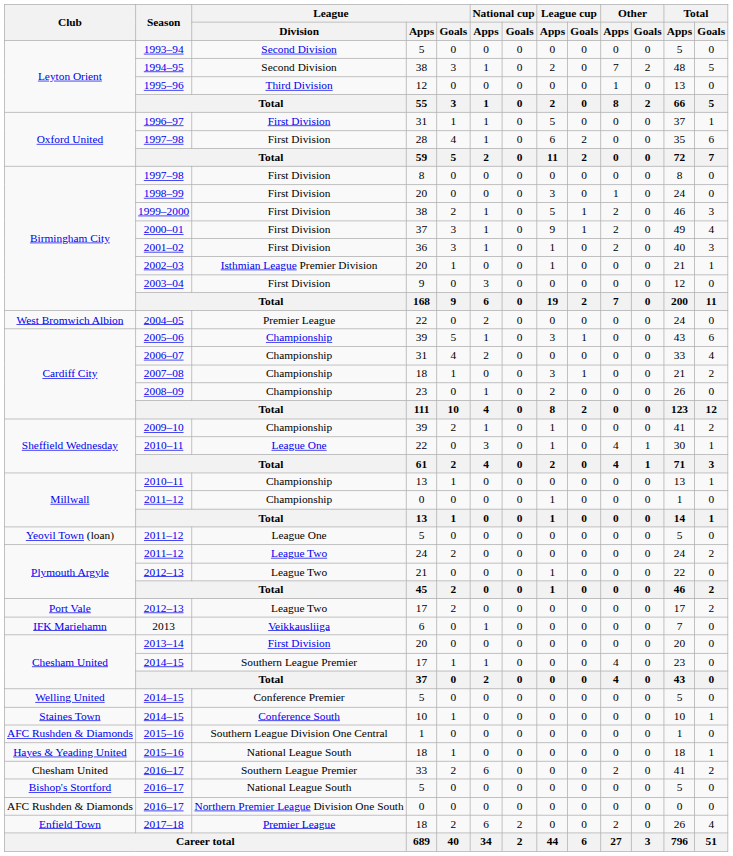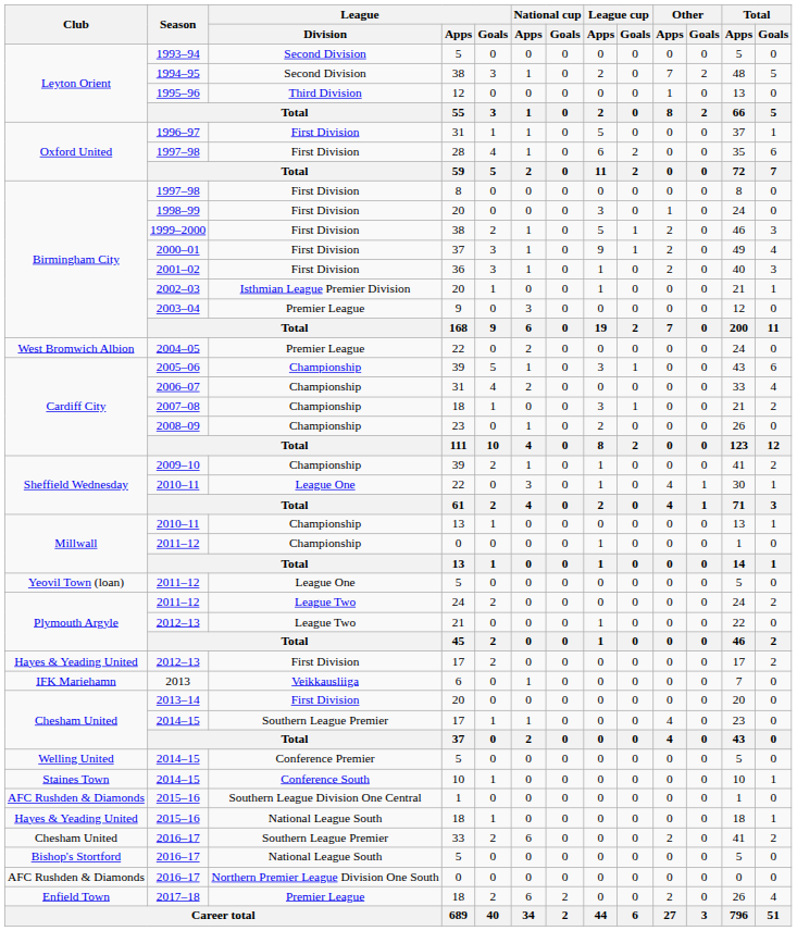 <table class="wikitable" style="text-align:center">
 <tr>
 <th rowspan="2">Club</th>
 <th rowspan="2">Season</th>
 <th colspan="3">League</th>
 <th colspan="2">National cup</th>
 <th colspan="2">League cup</th>
 <th colspan="2">Other</th>
 <th colspan="2">Total</th>
 </tr>
 <tr>
 <th>Division</th>
 <th>Apps</th>
 <th>Goals</th>
 <th>Apps</th>
 <th>Goals</th>
 <th>Apps</th>
 <th>Goals</th>
 <th>Apps</th>
 <th>Goals</th>
 <th>Apps</th>
 <th>Goals</th>
 </tr>
 <tr>
 <td rowspan="4"><a href='#'>Leyton Orient</a></td>
 <td><a href='#'>1993–94</a></td>
 <td><a href='#'>Second Division</a></td>
 <td>5</td>
 <td>0</td>
 <td>0</td>
 <td>0</td>
 <td>0</td>
 <td>0</td>
 <td>0</td>
 <td>0</td>
 <td>5</td>
 <td>0</td>
 </tr>
 <tr>
 <td><a href='#'>1994–95</a></td>
 <td>Second Division</td>
 <td>38</td>
 <td>3</td>
 <td>1</td>
 <td>0</td>
 <td>2</td>
 <td>0</td>
 <td>7</td>
 <td>2</td>
 <td>48</td>
 <td>5</td>
 </tr>
 <tr>
 <td><a href='#'>1995–96</a></td>
 <td><a href='#'>Third Division</a></td>
 <td>12</td>
 <td>0</td>
 <td>0</td>
 <td>0</td>
 <td>0</td>
 <td>0</td>
 <td>1</td>
 <td>0</td>
 <td>13</td>
 <td>0</td>
 </tr>
 <tr>
 <th colspan="2">Total</th>
 <th>55</th>
 <th>3</th>
 <th>1</th>
 <th>0</th>
 <th>2</th>
 <th>0</th>
 <th>8</th>
 <th>2</th>
 <th>66</th>
 <th>5</th>
 </tr>
 <tr>
 <td rowspan="3"><a href='#'>Oxford United</a></td>
 <td><a href='#'>1996–97</a></td>
 <td><a href='#'>First Division</a></td>
 <td>31</td>
 <td>1</td>
 <td>1</td>
 <td>0</td>
 <td>5</td>
 <td>0</td>
 <td>0</td>
 <td>0</td>
 <td>37</td>
 <td>1</td>
 </tr>
 <tr>
 <td><a href='#'>1997–98</a></td>
 <td>First Division</td>
 <td>28</td>
 <td>4</td>
 <td>1</td>
 <td>0</td>
 <td>6</td>
 <td>2</td>
 <td>0</td>
 <td>0</td>
 <td>35</td>
 <td>6</td>
 </tr>
 <tr>
 <th colspan="2">Total</th>
 <th>59</th>
 <th>5</th>
 <th>2</th>
 <th>0</th>
 <th>11</th>
 <th>2</th>
 <th>0</th>
 <th>0</th>
 <th>72</th>
 <th>7</th>
 </tr>
 <tr>
 <td rowspan="8"><a href='#'>Birmingham City</a></td>
 <td><a href='#'>1997–98</a></td>
 <td>First Division</td>
 <td>8</td>
 <td>0</td>
 <td>0</td>
 <td>0</td>
 <td>0</td>
 <td>0</td>
 <td>0</td>
 <td>0</td>
 <td>8</td>
 <td>0</td>
 </tr>
 <tr>
 <td><a href='#'>1998–99</a></td>
 <td>First Division</td>
 <td>20</td>
 <td>0</td>
 <td>0</td>
 <td>0</td>
 <td>3</td>
 <td>0</td>
 <td>1</td>
 <td>0</td>
 <td>24</td>
 <td>0</td>
 </tr>
 <tr>
 <td><a href='#'>1999–2000</a></td>
 <td>First Division</td>
 <td>38</td>
 <td>2</td>
 <td>1</td>
 <td>0</td>
 <td>5</td>
 <td>1</td>
 <td>2</td>
 <td>0</td>
 <td>46</td>
 <td>3</td>
 </tr>
 <tr>
 <td><a href='#'>2000–01</a></td>
 <td>First Division</td>
 <td>37</td>
 <td>3</td>
 <td>1</td>
 <td>0</td>
 <td>9</td>
 <td>1</td>
 <td>2</td>
 <td>0</td>
 <td>49</td>
 <td>4</td>
 </tr>
 <tr>
 <td><a href='#'>2001–02</a></td>
 <td>First Division</td>
 <td>36</td>
 <td>3</td>
 <td>1</td>
 <td>0</td>
 <td>1</td>
 <td>0</td>
 <td>2</td>
 <td>0</td>
 <td>40</td>
 <td>3</td>
 </tr>
 <tr>
 <td><a href='#'>2002–03</a></td>
 <td><a href='#'>Isthmian League</a> Premier Division</td>
 <td>20</td>
 <td>1</td>
 <td>0</td>
 <td>0</td>
 <td>1</td>
 <td>0</td>
 <td>0</td>
 <td>0</td>
 <td>21</td>
 <td>1</td>
 </tr>
 <tr>
 <td><a href='#'>2003–04</a></td>
-<td>First Division</td>
+<td>Premier League</td>
 <td>9</td>
 <td>0</td>
 <td>3</td>
 <td>0</td>
 <td>0</td>
 <td>0</td>
 <td>0</td>
 <td>0</td>
 <td>12</td>
 <td>0</td>
 </tr>
 <tr>
 <th colspan="2">Total</th>
 <th>168</th>
 <th>9</th>
 <th>6</th>
 <th>0</th>
 <th>19</th>
 <th>2</th>
 <th>7</th>
 <th>0</th>
 <th>200</th>
 <th>11</th>
 </tr>
 <tr>
 <td><a href='#'>West Bromwich Albion</a></td>
 <td><a href='#'>2004–05</a></td>
 <td>Premier League</td>
 <td>22</td>
 <td>0</td>
 <td>2</td>
 <td>0</td>
 <td>0</td>
 <td>0</td>
 <td>0</td>
 <td>0</td>
 <td>24</td>
 <td>0</td>
 </tr>
 <tr>
 <td rowspan="5"><a href='#'>Cardiff City</a></td>
 <td><a href='#'>2005–06</a></td>
 <td><a href='#'>Championship</a></td>
 <td>39</td>
 <td>5</td>
 <td>1</td>
 <td>0</td>
 <td>3</td>
 <td>1</td>
 <td>0</td>
 <td>0</td>
 <td>43</td>
 <td>6</td>
 </tr>
 <tr>
 <td><a href='#'>2006–07</a></td>
 <td>Championship</td>
 <td>31</td>
 <td>4</td>
 <td>2</td>
 <td>0</td>
 <td>0</td>
 <td>0</td>
 <td>0</td>
 <td>0</td>
 <td>33</td>
 <td>4</td>
 </tr>
 <tr>
 <td><a href='#'>2007–08</a></td>
 <td>Championship</td>
 <td>18</td>
 <td>1</td>
 <td>0</td>
 <td>0</td>
 <td>3</td>
 <td>1</td>
 <td>0</td>
 <td>0</td>
 <td>21</td>
 <td>2</td>
 </tr>
 <tr>
 <td><a href='#'>2008–09</a></td>
 <td>Championship</td>
 <td>23</td>
 <td>0</td>
 <td>1</td>
 <td>0</td>
 <td>2</td>
 <td>0</td>
 <td>0</td>
 <td>0</td>
 <td>26</td>
 <td>0</td>
 </tr>
 <tr>
 <th colspan="2">Total</th>
 <th>111</th>
 <th>10</th>
 <th>4</th>
 <th>0</th>
 <th>8</th>
 <th>2</th>
 <th>0</th>
 <th>0</th>
 <th>123</th>
 <th>12</th>
 </tr>
 <tr>
 <td rowspan="3"><a href='#'>Sheffield Wednesday</a></td>
 <td><a href='#'>2009–10</a></td>
 <td>Championship</td>
 <td>39</td>
 <td>2</td>
 <td>1</td>
 <td>0</td>
 <td>1</td>
 <td>0</td>
 <td>0</td>
 <td>0</td>
 <td>41</td>
 <td>2</td>
 </tr>
 <tr>
 <td><a href='#'>2010–11</a></td>
 <td><a href='#'>League One</a></td>
 <td>22</td>
 <td>0</td>
 <td>3</td>
 <td>0</td>
 <td>1</td>
 <td>0</td>
 <td>4</td>
 <td>1</td>
 <td>30</td>
 <td>1</td>
 </tr>
 <tr>
 <th colspan="2">Total</th>
 <th>61</th>
 <th>2</th>
 <th>4</th>
 <th>0</th>
 <th>2</th>
 <th>0</th>
 <th>4</th>
 <th>1</th>
 <th>71</th>
 <th>3</th>
 </tr>
 <tr>
 <td rowspan="3"><a href='#'>Millwall</a></td>
 <td><a href='#'>2010–11</a></td>
 <td>Championship</td>
 <td>13</td>
 <td>1</td>
 <td>0</td>
 <td>0</td>
 <td>0</td>
 <td>0</td>
 <td>0</td>
 <td>0</td>
 <td>13</td>
 <td>1</td>
 </tr>
 <tr>
 <td><a href='#'>2011–12</a></td>
 <td>Championship</td>
 <td>0</td>
 <td>0</td>
 <td>0</td>
 <td>0</td>
 <td>1</td>
 <td>0</td>
 <td>0</td>
 <td>0</td>
 <td>1</td>
 <td>0</td>
 </tr>
 <tr>
 <th colspan="2">Total</th>
 <th>13</th>
 <th>1</th>
 <th>0</th>
 <th>0</th>
 <th>1</th>
 <th>0</th>
 <th>0</th>
 <th>0</th>
 <th>14</th>
 <th>1</th>
 </tr>
 <tr>
 <td><a href='#'>Yeovil Town</a> (loan)</td>
 <td><a href='#'>2011–12</a></td>
 <td>League One</td>
 <td>5</td>
 <td>0</td>
 <td>0</td>
 <td>0</td>
 <td>0</td>
 <td>0</td>
 <td>0</td>
 <td>0</td>
 <td>5</td>
 <td>0</td>
 </tr>
 <tr>
 <td rowspan="3"><a href='#'>Plymouth Argyle</a></td>
 <td><a href='#'>2011–12</a></td>
 <td><a href='#'>League Two</a></td>
 <td>24</td>
 <td>2</td>
 <td>0</td>
 <td>0</td>
 <td>0</td>
 <td>0</td>
 <td>0</td>
 <td>0</td>
 <td>24</td>
 <td>2</td>
 </tr>
 <tr>
 <td><a href='#'>2012–13</a></td>
 <td>League Two</td>
 <td>21</td>
 <td>0</td>
 <td>0</td>
 <td>0</td>
 <td>1</td>
 <td>0</td>
 <td>0</td>
 <td>0</td>
 <td>22</td>
 <td>0</td>
 </tr>
 <tr>
 <th colspan="2">Total</th>
 <th>45</th>
 <th>2</th>
 <th>0</th>
 <th>0</th>
 <th>1</th>
 <th>0</th>
 <th>0</th>
 <th>0</th>
 <th>46</th>
 <th>2</th>
 </tr>
 <tr>
-<td><a href='#'>Port Vale</a></td>
+<td><a href='#'>Hayes & Yeading United</a></td>
 <td><a href='#'>2012–13</a></td>
-<td>League Two</td>
+<td>First Division</td>
 <td>17</td>
 <td>2</td>
 <td>0</td>
 <td>0</td>
 <td>0</td>
 <td>0</td>
 <td>0</td>
 <td>0</td>
 <td>17</td>
 <td>2</td>
 </tr>
 <tr>
 <td><a href='#'>IFK Mariehamn</a></td>
 <td>2013</td>
 <td><a href='#'>Veikkausliiga</a></td>
 <td>6</td>
 <td>0</td>
 <td>1</td>
 <td>0</td>
 <td>0</td>
 <td>0</td>
 <td>0</td>
 <td>0</td>
 <td>7</td>
 <td>0</td>
 </tr>
 <tr>
 <td rowspan="3"><a href='#'>Chesham United</a></td>
 <td><a href='#'>2013–14</a></td>
 <td><a href='#'>First Division</a></td>
 <td>20</td>
 <td>0</td>
 <td>0</td>
 <td>0</td>
 <td>0</td>
 <td>0</td>
 <td>0</td>
 <td>0</td>
 <td>20</td>
 <td>0</td>
 </tr>
 <tr>
 <td><a href='#'>2014–15</a></td>
 <td>Southern League Premier</td>
 <td>17</td>
 <td>1</td>
 <td>1</td>
 <td>0</td>
 <td>0</td>
 <td>0</td>
 <td>4</td>
 <td>0</td>
 <td>23</td>
 <td>0</td>
 </tr>
 <tr>
 <th colspan="2">Total</th>
 <th>37</th>
 <th>0</th>
 <th>2</th>
 <th>0</th>
 <th>0</th>
 <th>0</th>
 <th>4</th>
 <th>0</th>
 <th>43</th>
 <th>0</th>
 </tr>
 <tr>
 <td><a href='#'>Welling United</a></td>
 <td><a href='#'>2014–15</a></td>
 <td>Conference Premier</td>
 <td>5</td>
 <td>0</td>
 <td>0</td>
 <td>0</td>
 <td>0</td>
 <td>0</td>
 <td>0</td>
 <td>0</td>
 <td>5</td>
 <td>0</td>
 </tr>
 <tr>
 <td><a href='#'>Staines Town</a></td>
 <td><a href='#'>2014–15</a></td>
 <td><a href='#'>Conference South</a></td>
 <td>10</td>
 <td>1</td>
 <td>0</td>
 <td>0</td>
 <td>0</td>
 <td>0</td>
 <td>0</td>
 <td>0</td>
 <td>10</td>
 <td>1</td>
 </tr>
 <tr>
 <td><a href='#'>AFC Rushden & Diamonds</a></td>
 <td><a href='#'>2015–16</a></td>
 <td>Southern League Division One Central</td>
 <td>1</td>
 <td>0</td>
 <td>0</td>
 <td>0</td>
 <td>0</td>
 <td>0</td>
 <td>0</td>
 <td>0</td>
 <td>1</td>
 <td>0</td>
 </tr>
 <tr>
 <td><a href='#'>Hayes & Yeading United</a></td>
 <td><a href='#'>2015–16</a></td>
 <td>National League South</td>
 <td>18</td>
 <td>1</td>
 <td>0</td>
 <td>0</td>
 <td>0</td>
 <td>0</td>
 <td>0</td>
 <td>0</td>
 <td>18</td>
 <td>1</td>
 </tr>
 <tr>
 <td>Chesham United</td>
 <td><a href='#'>2016–17</a></td>
 <td>Southern League Premier</td>
 <td>33</td>
 <td>2</td>
 <td>6</td>
 <td>0</td>
 <td>0</td>
 <td>0</td>
 <td>2</td>
 <td>0</td>
 <td>41</td>
 <td>2</td>
 </tr>
 <tr>
 <td><a href='#'>Bishop's Stortford</a></td>
 <td><a href='#'>2016–17</a></td>
 <td>National League South</td>
 <td>5</td>
 <td>0</td>
 <td>0</td>
 <td>0</td>
 <td>0</td>
 <td>0</td>
 <td>0</td>
 <td>0</td>
 <td>5</td>
 <td>0</td>
 </tr>
 <tr>
 <td>AFC Rushden & Diamonds</td>
 <td><a href='#'>2016–17</a></td>
 <td><a href='#'>Northern Premier League</a> Division One South</td>
 <td>0</td>
 <td>0</td>
 <td>0</td>
 <td>0</td>
 <td>0</td>
 <td>0</td>
 <td>0</td>
 <td>0</td>
 <td>0</td>
 <td>0</td>
 </tr>
 <tr>
 <td><a href='#'>Enfield Town</a></td>
 <td><a href='#'>2017–18</a></td>
 <td><a href='#'>Premier League</a></td>
 <td>18</td>
 <td>2</td>
 <td>6</td>
 <td>2</td>
 <td>0</td>
 <td>0</td>
 <td>2</td>
 <td>0</td>
 <td>26</td>
 <td>4</td>
 </tr>
 <tr>
 <th colspan="3">Career total</th>
 <th>689</th>
 <th>40</th>
 <th>34</th>
 <th>2</th>
 <th>44</th>
 <th>6</th>
 <th>27</th>
 <th>3</th>
 <th>796</th>
 <th>51</th>
 </tr>
 </table>
